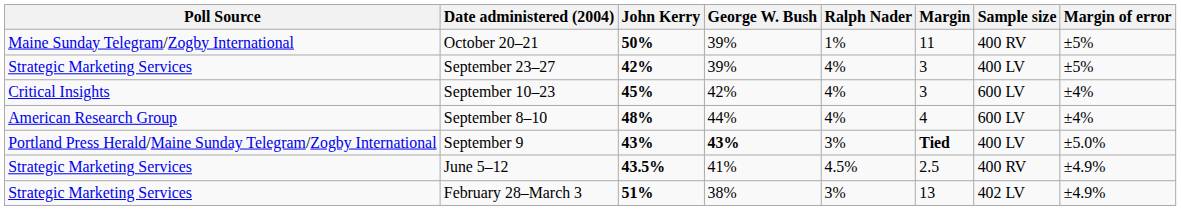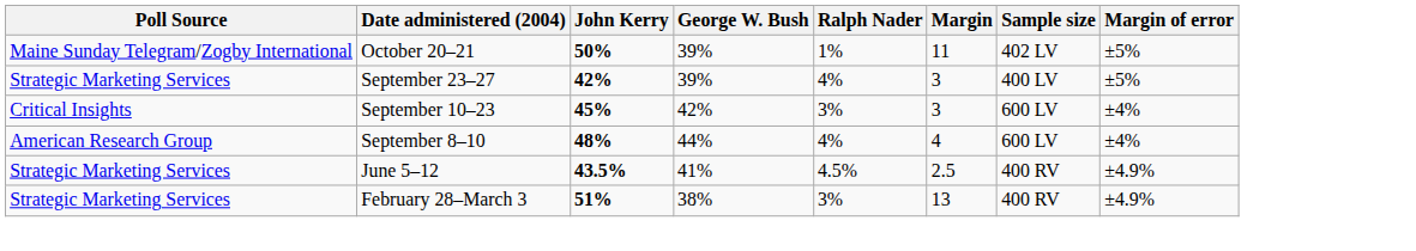 <table class="wikitable">
 <tr>
 <th>Poll Source</th>
 <th>Date administered (2004)</th>
 <th>John Kerry</th>
 <th>George W. Bush</th>
 <th>Ralph Nader</th>
 <th>Margin</th>
 <th>Sample size</th>
 <th>Margin of error</th>
 </tr>
 <tr>
 <td><a href='#'>Maine Sunday Telegram</a>/<a href='#'>Zogby International</a></td>
 <td>October 20–21</td>
 <td><strong>50%</strong></td>
 <td>39%</td>
 <td>1%</td>
 <td>11</td>
-<td>400 RV</td>
+<td>402 LV</td>
 <td>±5%</td>
 </tr>
 <tr>
 <td><a href='#'>Strategic Marketing Services</a></td>
 <td>September 23–27</td>
 <td><strong>42%</strong></td>
 <td>39%</td>
 <td>4%</td>
 <td>3</td>
 <td>400 LV</td>
 <td>±5%</td>
 </tr>
 <tr>
 <td><a href='#'>Critical Insights</a></td>
 <td>September 10–23</td>
 <td><strong>45%</strong></td>
 <td>42%</td>
-<td>4%</td>
+<td>3%</td>
 <td>3</td>
 <td>600 LV</td>
 <td>±4%</td>
 </tr>
 <tr>
 <td><a href='#'>American Research Group</a></td>
 <td>September 8–10</td>
 <td><strong>48%</strong></td>
 <td>44%</td>
 <td>4%</td>
 <td>4</td>
 <td>600 LV</td>
 <td>±4%</td>
-</tr>
-<tr>
-<td><a href='#'>Portland Press Herald</a>/<a href='#'>Maine Sunday Telegram</a>/<a href='#'>Zogby International</a></td>
-<td>September 9</td>
-<td><strong>43%</strong></td>
-<td><strong>43%</strong></td>
-<td>3%</td>
-<td><strong>Tied</strong></td>
-<td>400 LV</td>
-<td>±5.0%</td>
 </tr>
 <tr>
 <td><a href='#'>Strategic Marketing Services</a></td>
 <td>June 5–12</td>
 <td><strong>43.5%</strong></td>
 <td>41%</td>
 <td>4.5%</td>
 <td>2.5</td>
 <td>400 RV</td>
 <td>±4.9%</td>
 </tr>
 <tr>
 <td><a href='#'>Strategic Marketing Services</a></td>
 <td>February 28–March 3</td>
 <td><strong>51%</strong></td>
 <td>38%</td>
 <td>3%</td>
 <td>13</td>
-<td>402 LV</td>
+<td>400 RV</td>
 <td>±4.9%</td>
 </tr>
 </table>
